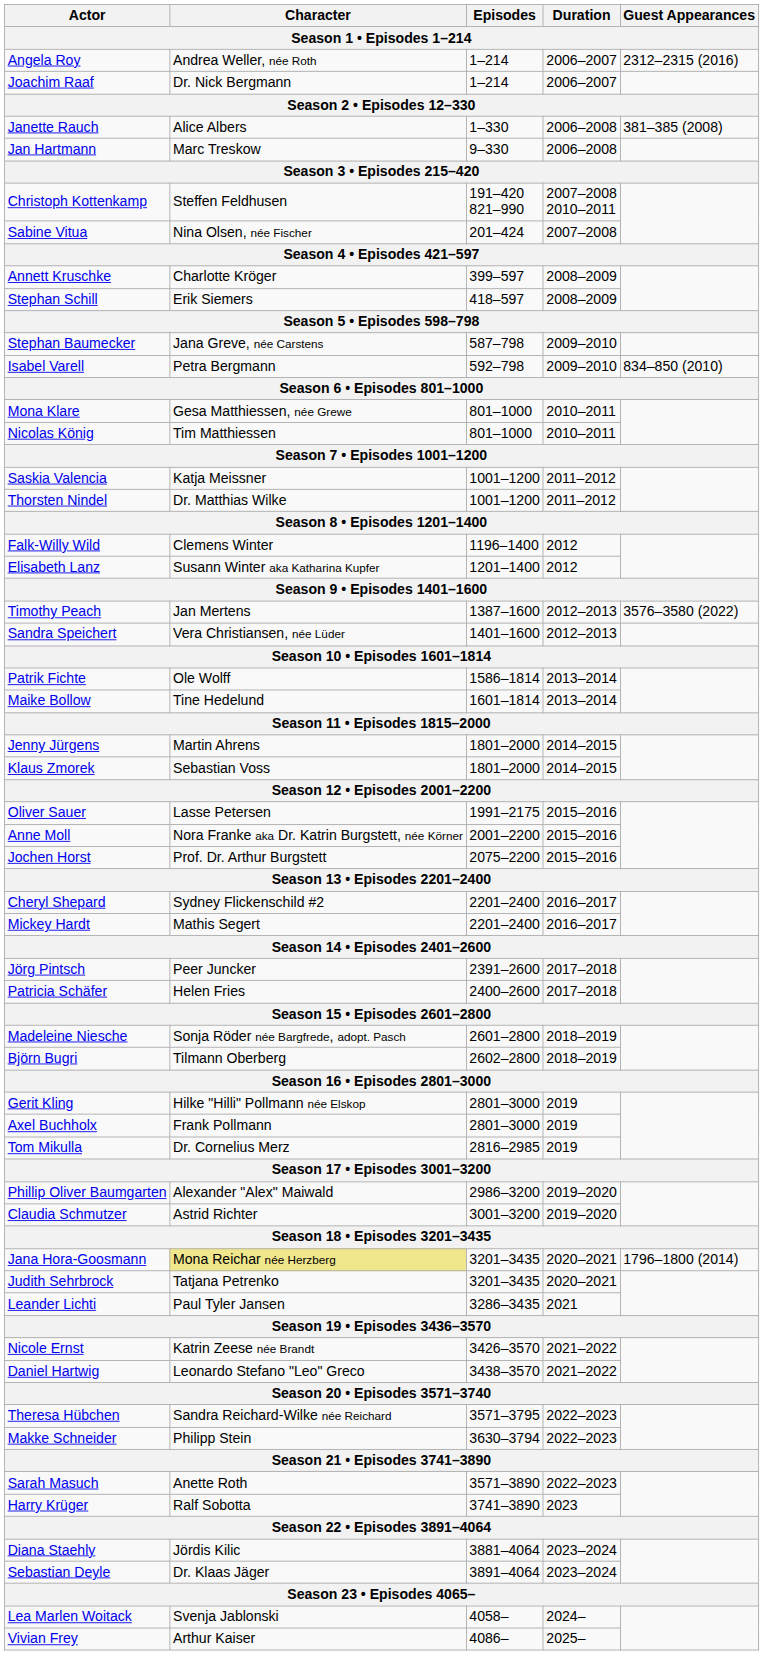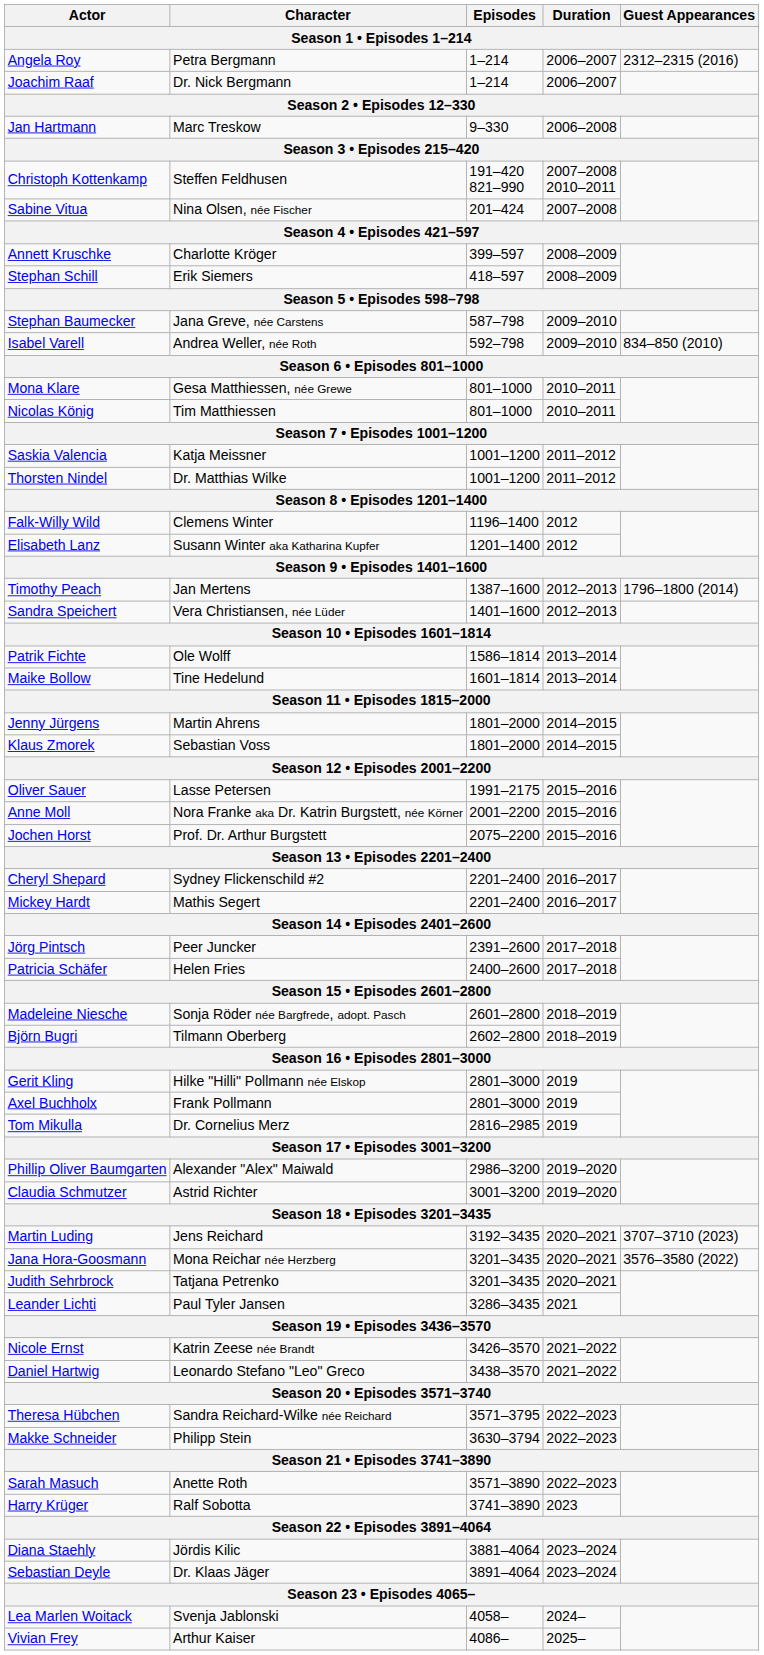 <table class="wikitable sortable">
 <tr>
 <th>Actor</th>
 <th>Character</th>
 <th>Episodes</th>
 <th>Duration</th>
 <th>Guest Appearances</th>
 </tr>
 <tr>
 <th colspan="5" style="text-align:center;">Season 1 • Episodes 1–214</th>
 </tr>
 <tr>
 <td><a href='#'>Angela Roy</a></td>
-<td>Andrea Weller, <small>née Roth</small></td>
+<td>Petra Bergmann</td>
 <td>1–214</td>
 <td>2006–2007</td>
 <td>2312–2315 (2016)</td>
 </tr>
 <tr>
 <td><a href='#'>Joachim Raaf</a></td>
 <td>Dr. Nick Bergmann</td>
 <td>1–214</td>
 <td>2006–2007</td>
 </tr>
 <tr>
 <th colspan="5" style="text-align:center;">Season 2 • Episodes 12–330</th>
-</tr>
-<tr>
-<td><a href='#'>Janette Rauch</a></td>
-<td>Alice Albers</td>
-<td>1–330</td>
-<td>2006–2008</td>
-<td>381–385 (2008)</td>
 </tr>
 <tr>
 <td><a href='#'>Jan Hartmann</a></td>
 <td>Marc Treskow</td>
 <td>9–330</td>
 <td>2006–2008</td>
 </tr>
 <tr>
 <th colspan="5" style="text-align:center;">Season 3 • Episodes 215–420</th>
 </tr>
 <tr>
 <td><a href='#'>Christoph Kottenkamp</a></td>
 <td>Steffen Feldhusen</td>
 <td>191–420<br>821–990</td>
 <td>2007–2008<br>2010–2011</td>
 </tr>
 <tr>
 <td><a href='#'>Sabine Vitua</a></td>
 <td>Nina Olsen, <small>née Fischer</small></td>
 <td>201–424</td>
 <td>2007–2008</td>
 </tr>
 <tr>
 <th colspan="5" style="text-align:center;">Season 4 • Episodes 421–597</th>
 </tr>
 <tr>
 <td><a href='#'>Annett Kruschke</a></td>
 <td>Charlotte Kröger</td>
 <td>399–597</td>
 <td>2008–2009</td>
 </tr>
 <tr>
 <td><a href='#'>Stephan Schill</a></td>
 <td>Erik Siemers</td>
 <td>418–597</td>
 <td>2008–2009</td>
 </tr>
 <tr>
 <th colspan="5" style="text-align:center;">Season 5 • Episodes 598–798</th>
 </tr>
 <tr>
 <td><a href='#'>Stephan Baumecker</a></td>
 <td>Jana Greve, <small>née Carstens</small></td>
 <td>587–798</td>
 <td>2009–2010</td>
 </tr>
 <tr>
 <td><a href='#'>Isabel Varell</a></td>
-<td>Petra Bergmann</td>
+<td>Andrea Weller, <small>née Roth</small></td>
 <td>592–798</td>
 <td>2009–2010</td>
 <td>834–850 (2010)</td>
 </tr>
 <tr>
 <th colspan="5" style="text-align:center;">Season 6 • Episodes 801–1000</th>
 </tr>
 <tr>
 <td><a href='#'>Mona Klare</a></td>
 <td>Gesa Matthiessen, <small>née Grewe</small></td>
 <td>801–1000</td>
 <td>2010–2011</td>
 </tr>
 <tr>
 <td><a href='#'>Nicolas König</a></td>
 <td>Tim Matthiessen</td>
 <td>801–1000</td>
 <td>2010–2011</td>
 </tr>
 <tr>
 <th colspan="5" style="text-align:center;">Season 7 • Episodes 1001–1200</th>
 </tr>
 <tr>
 <td><a href='#'>Saskia Valencia</a></td>
 <td>Katja Meissner</td>
 <td>1001–1200</td>
 <td>2011–2012</td>
 </tr>
 <tr>
 <td><a href='#'>Thorsten Nindel</a></td>
 <td>Dr. Matthias Wilke</td>
 <td>1001–1200</td>
 <td>2011–2012</td>
 </tr>
 <tr>
 <th colspan="5" style="text-align:center;">Season 8 • Episodes 1201–1400</th>
 </tr>
 <tr>
 <td><a href='#'>Falk-Willy Wild</a></td>
 <td>Clemens Winter</td>
 <td>1196–1400</td>
 <td>2012</td>
 </tr>
 <tr>
 <td><a href='#'>Elisabeth Lanz</a></td>
 <td>Susann Winter <small>aka Katharina Kupfer</small></td>
 <td>1201–1400</td>
 <td>2012</td>
 </tr>
 <tr>
 <th colspan="5" style="text-align:center;">Season 9 • Episodes 1401–1600</th>
 </tr>
 <tr>
 <td><a href='#'>Timothy Peach</a></td>
 <td>Jan Mertens</td>
 <td>1387–1600</td>
 <td>2012–2013</td>
-<td>3576–3580 (2022)</td>
+<td>1796–1800 (2014)</td>
 </tr>
 <tr>
 <td><a href='#'>Sandra Speichert</a></td>
 <td>Vera Christiansen, <small>née Lüder</small></td>
 <td>1401–1600</td>
 <td>2012–2013</td>
 </tr>
 <tr>
 <th colspan="5" style="text-align:center;">Season 10 • Episodes 1601–1814</th>
 </tr>
 <tr>
 <td><a href='#'>Patrik Fichte</a></td>
 <td>Ole Wolff</td>
 <td>1586–1814</td>
 <td>2013–2014</td>
 </tr>
 <tr>
 <td><a href='#'>Maike Bollow</a></td>
 <td>Tine Hedelund</td>
 <td>1601–1814</td>
 <td>2013–2014</td>
 </tr>
 <tr>
 <th colspan="5" style="text-align:center;">Season 11 • Episodes 1815–2000</th>
 </tr>
 <tr>
 <td><a href='#'>Jenny Jürgens</a></td>
 <td>Martin Ahrens</td>
 <td>1801–2000</td>
 <td>2014–2015</td>
 </tr>
 <tr>
 <td><a href='#'>Klaus Zmorek</a></td>
 <td>Sebastian Voss</td>
 <td>1801–2000</td>
 <td>2014–2015</td>
 </tr>
 <tr>
 <th colspan="5" style="text-align:center;">Season 12 • Episodes 2001–2200</th>
 </tr>
 <tr>
 <td><a href='#'>Oliver Sauer</a></td>
 <td>Lasse Petersen</td>
 <td>1991–2175</td>
 <td>2015–2016</td>
 </tr>
 <tr>
 <td><a href='#'>Anne Moll</a></td>
 <td>Nora Franke <small>aka</small> Dr. Katrin Burgstett, <small>née Körner</small></td>
 <td>2001–2200</td>
 <td>2015–2016</td>
 </tr>
 <tr>
 <td><a href='#'>Jochen Horst</a></td>
 <td>Prof. Dr. Arthur Burgstett</td>
 <td>2075–2200</td>
 <td>2015–2016</td>
 </tr>
 <tr>
 <th colspan="5" style="text-align:center;">Season 13 • Episodes 2201–2400</th>
 </tr>
 <tr>
 <td><a href='#'>Cheryl Shepard</a></td>
 <td>Sydney Flickenschild #2</td>
 <td>2201–2400</td>
 <td>2016–2017</td>
 </tr>
 <tr>
 <td><a href='#'>Mickey Hardt</a></td>
 <td>Mathis Segert</td>
 <td>2201–2400</td>
 <td>2016–2017</td>
 </tr>
 <tr>
 <th colspan="5" style="text-align:center;">Season 14 • Episodes 2401–2600</th>
 </tr>
 <tr>
 <td><a href='#'>Jörg Pintsch</a></td>
 <td>Peer Juncker</td>
 <td>2391–2600</td>
 <td>2017–2018</td>
 </tr>
 <tr>
 <td><a href='#'>Patricia Schäfer</a></td>
 <td>Helen Fries</td>
 <td>2400–2600</td>
 <td>2017–2018</td>
 </tr>
 <tr>
 <th colspan="5" style="text-align:center;">Season 15 • Episodes 2601–2800</th>
 </tr>
 <tr>
 <td><a href='#'>Madeleine Niesche</a></td>
 <td>Sonja Röder <small>née Bargfrede</small>, <small> adopt. Pasch</small></td>
 <td>2601–2800</td>
 <td>2018–2019</td>
 </tr>
 <tr>
 <td><a href='#'>Björn Bugri</a></td>
 <td>Tilmann Oberberg</td>
 <td>2602–2800</td>
 <td>2018–2019</td>
 </tr>
 <tr>
 <th colspan="5" style="text-align:center;">Season 16 • Episodes 2801–3000</th>
 </tr>
 <tr>
 <td><a href='#'>Gerit Kling</a></td>
 <td>Hilke "Hilli" Pollmann <small>née Elskop</small></td>
 <td>2801–3000</td>
 <td>2019</td>
 </tr>
 <tr>
 <td><a href='#'>Axel Buchholx</a></td>
 <td>Frank Pollmann</td>
 <td>2801–3000</td>
 <td>2019</td>
 </tr>
 <tr>
 <td><a href='#'>Tom Mikulla</a></td>
 <td>Dr. Cornelius Merz</td>
 <td>2816–2985</td>
 <td>2019</td>
 </tr>
 <tr>
 <th colspan="5" style="text-align:center;">Season 17 • Episodes 3001–3200</th>
 </tr>
 <tr>
 <td><a href='#'>Phillip Oliver Baumgarten</a></td>
 <td>Alexander "Alex" Maiwald</td>
 <td>2986–3200</td>
 <td>2019–2020</td>
 </tr>
 <tr>
 <td><a href='#'>Claudia Schmutzer</a></td>
 <td>Astrid Richter</td>
 <td>3001–3200</td>
 <td>2019–2020</td>
 </tr>
 <tr>
 <th colspan="5" style="text-align:center;">Season 18 • Episodes 3201–3435</th>
 </tr>
 <tr>
+<td><a href='#'>Martin Luding</a></td>
+<td>Jens Reichard</td>
+<td>3192–3435</td>
+<td>2020–2021</td>
+<td>3707–3710 (2023)</td>
+</tr>
+<tr>
 <td><a href='#'>Jana Hora-Goosmann</a></td>
-<td style="background: khaki;">Mona Reichar <small>née Herzberg</small></td>
+<td>Mona Reichar <small>née Herzberg</small></td>
 <td>3201–3435</td>
 <td>2020–2021</td>
-<td>1796–1800 (2014)</td>
+<td>3576–3580 (2022)</td>
 </tr>
 <tr>
 <td><a href='#'>Judith Sehrbrock</a></td>
 <td>Tatjana Petrenko</td>
 <td>3201–3435</td>
 <td>2020–2021</td>
 </tr>
 <tr>
 <td><a href='#'>Leander Lichti</a></td>
 <td>Paul Tyler Jansen</td>
 <td>3286–3435</td>
 <td>2021</td>
 </tr>
 <tr>
 <th colspan="5" style="text-align:center;">Season 19 • Episodes 3436–3570</th>
 </tr>
 <tr>
 <td><a href='#'>Nicole Ernst</a></td>
 <td>Katrin Zeese <small>née Brandt</small></td>
 <td>3426–3570</td>
 <td>2021–2022</td>
 </tr>
 <tr>
 <td><a href='#'>Daniel Hartwig</a></td>
 <td>Leonardo Stefano "Leo" Greco</td>
 <td>3438–3570</td>
 <td>2021–2022</td>
 </tr>
 <tr>
 <th colspan="5" style="text-align:center;">Season 20 • Episodes 3571–3740</th>
 </tr>
 <tr>
 <td><a href='#'>Theresa Hübchen</a></td>
 <td>Sandra Reichard-Wilke <small> née Reichard</small></td>
 <td>3571–3795</td>
 <td>2022–2023</td>
 </tr>
 <tr>
 <td><a href='#'>Makke Schneider</a></td>
 <td>Philipp Stein</td>
 <td>3630–3794</td>
 <td>2022–2023</td>
 </tr>
 <tr>
 <th colspan="5" style="text-align:center;">Season 21 • Episodes 3741–3890</th>
 </tr>
 <tr>
 <td><a href='#'>Sarah Masuch</a></td>
 <td>Anette Roth</td>
 <td>3571–3890</td>
 <td>2022–2023</td>
 </tr>
 <tr>
 <td><a href='#'>Harry Krüger</a></td>
 <td>Ralf Sobotta</td>
 <td>3741–3890</td>
 <td>2023</td>
 </tr>
 <tr>
 <th colspan="5" style="text-align:center;">Season 22 • Episodes 3891–4064</th>
 </tr>
 <tr>
 <td><a href='#'>Diana Staehly</a></td>
 <td>Jördis Kilic</td>
 <td>3881–4064</td>
 <td>2023–2024</td>
 </tr>
 <tr>
 <td><a href='#'>Sebastian Deyle</a></td>
 <td>Dr. Klaas Jäger</td>
 <td>3891–4064</td>
 <td>2023–2024</td>
 </tr>
 <tr>
 <th colspan="5" style="text-align:center;">Season 23 • Episodes 4065–</th>
 </tr>
 <tr>
 <td><a href='#'>Lea Marlen Woitack</a></td>
 <td>Svenja Jablonski</td>
 <td>4058–</td>
 <td>2024–</td>
 </tr>
 <tr>
 <td><a href='#'>Vivian Frey</a></td>
 <td>Arthur Kaiser</td>
 <td>4086–</td>
 <td>2025–</td>
 </tr>
 </table>
